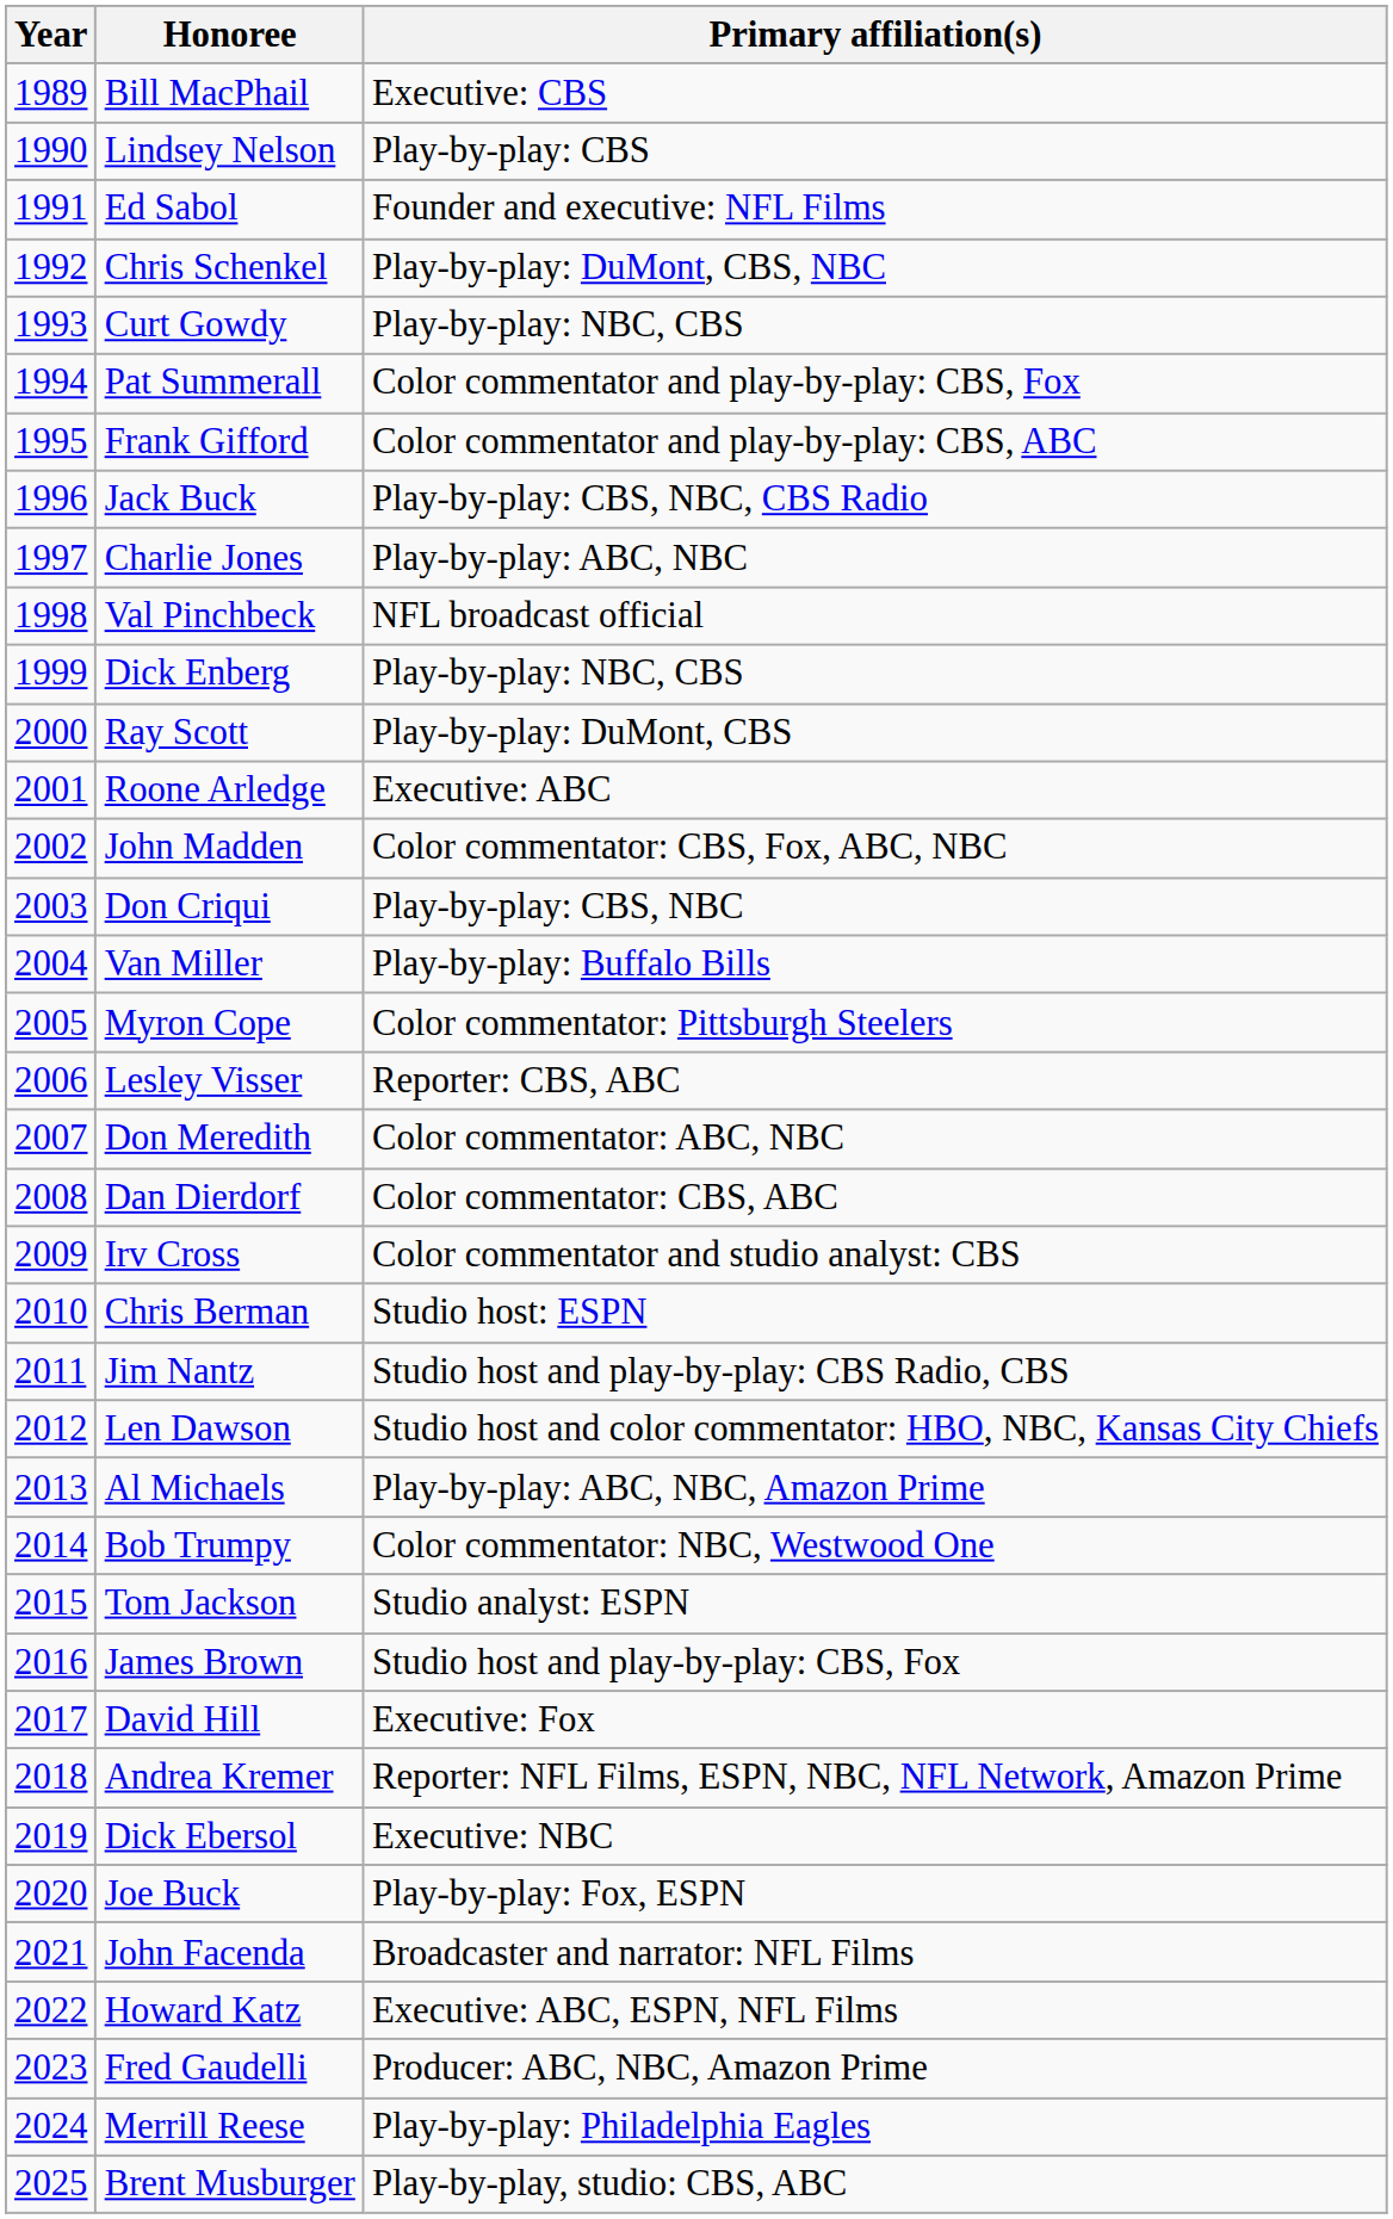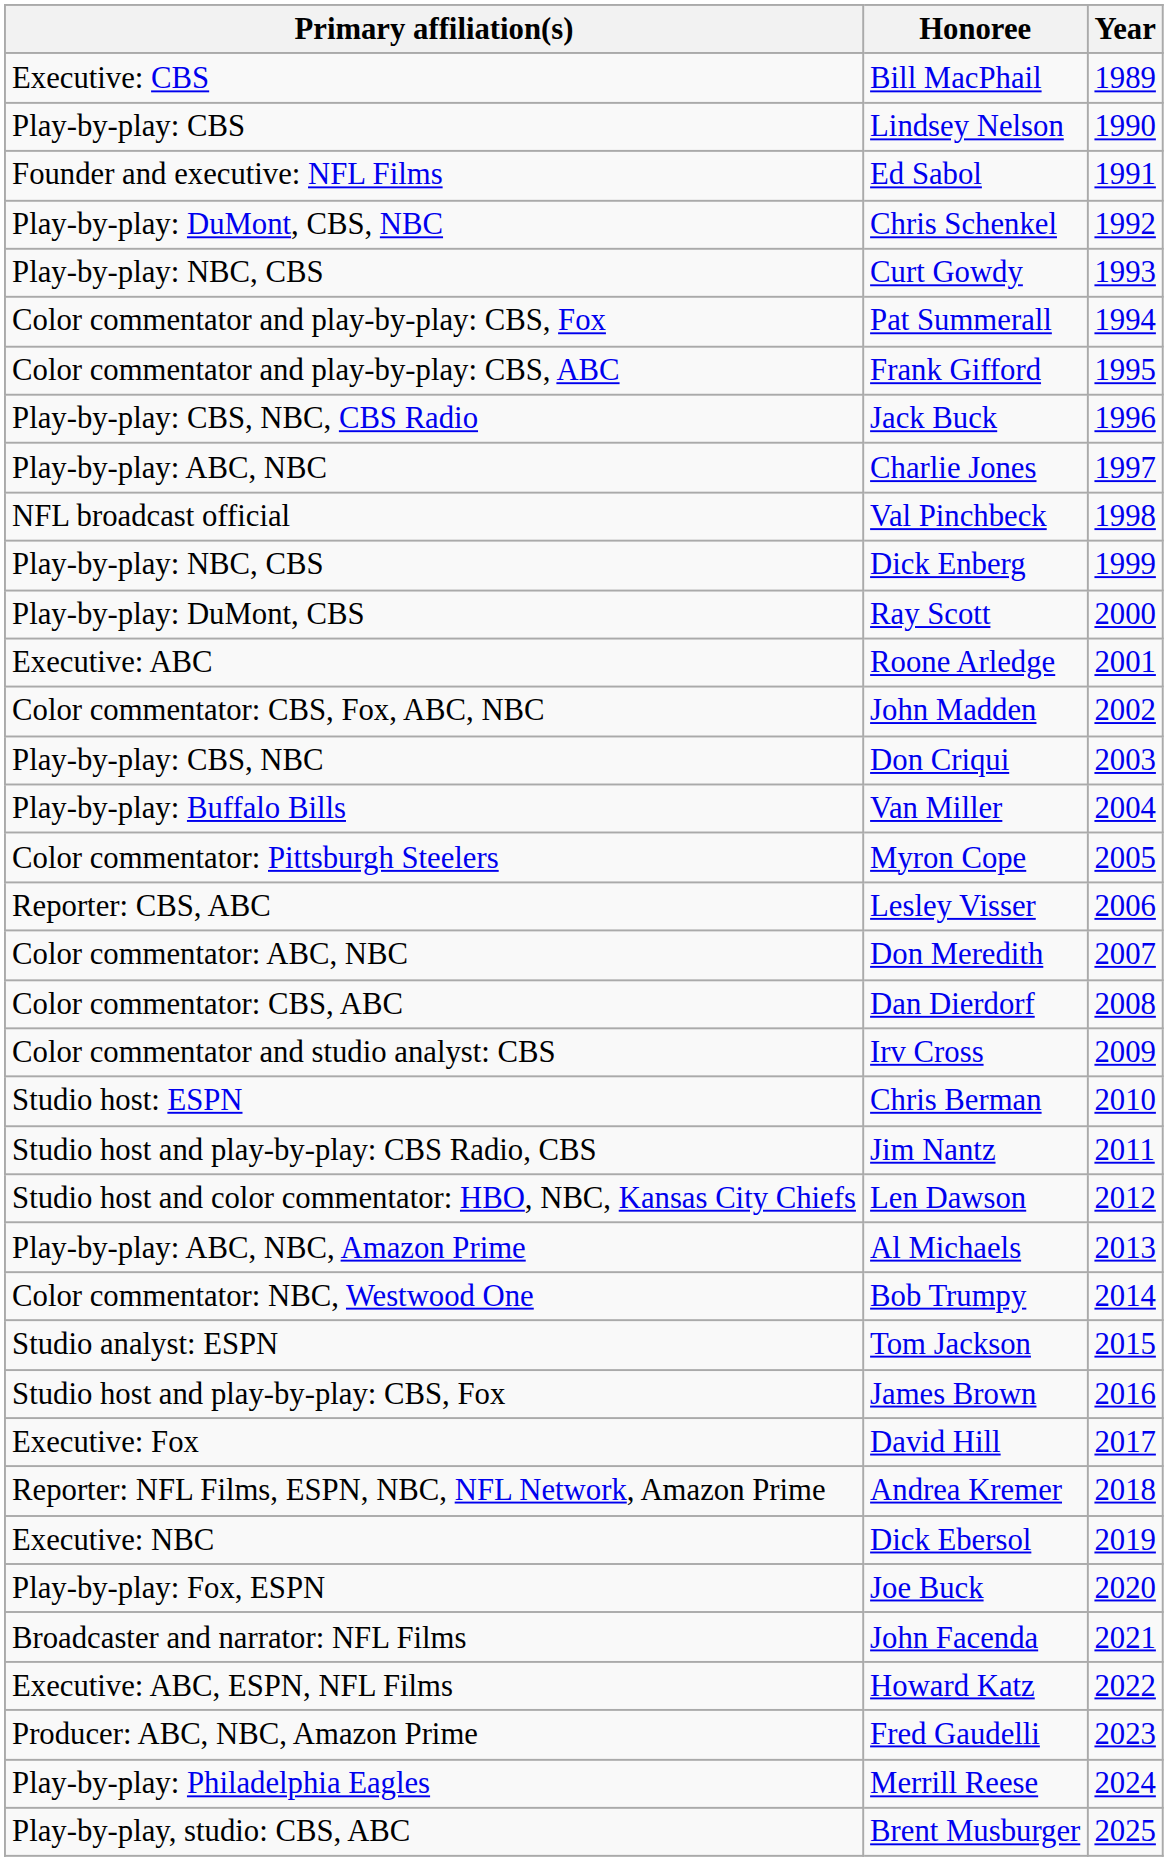 <table class="wikitable plainrowheaders">
 <tr>
+<th scope="col">Primary affiliation(s)</th>
+<th scope="col">Honoree</th>
 <th scope="col">Year</th>
-<th scope="col">Honoree</th>
-<th scope="col">Primary affiliation(s)</th>
 </tr>
 <tr>
+<td>Executive: <a href='#'>CBS</a></td>
+<td><a href='#'>Bill MacPhail</a></td>
 <td><a href='#'>1989</a></td>
-<td><a href='#'>Bill MacPhail</a></td>
-<td>Executive: <a href='#'>CBS</a></td>
 </tr>
 <tr>
+<td>Play-by-play: CBS</td>
+<td><a href='#'>Lindsey Nelson</a></td>
 <td><a href='#'>1990</a></td>
-<td><a href='#'>Lindsey Nelson</a></td>
-<td>Play-by-play: CBS</td>
 </tr>
 <tr>
+<td>Founder and executive: <a href='#'>NFL Films</a></td>
+<td><a href='#'>Ed Sabol</a></td>
 <td><a href='#'>1991</a></td>
-<td><a href='#'>Ed Sabol</a></td>
-<td>Founder and executive: <a href='#'>NFL Films</a></td>
 </tr>
 <tr>
+<td>Play-by-play: <a href='#'>DuMont</a>, CBS, <a href='#'>NBC</a></td>
+<td><a href='#'>Chris Schenkel</a></td>
 <td><a href='#'>1992</a></td>
-<td><a href='#'>Chris Schenkel</a></td>
-<td>Play-by-play: <a href='#'>DuMont</a>, CBS, <a href='#'>NBC</a></td>
 </tr>
 <tr>
+<td>Play-by-play: NBC, CBS</td>
+<td><a href='#'>Curt Gowdy</a></td>
 <td><a href='#'>1993</a></td>
-<td><a href='#'>Curt Gowdy</a></td>
-<td>Play-by-play: NBC, CBS</td>
 </tr>
 <tr>
+<td>Color commentator and play-by-play: CBS, <a href='#'>Fox</a></td>
+<td><a href='#'>Pat Summerall</a></td>
 <td><a href='#'>1994</a></td>
-<td><a href='#'>Pat Summerall</a></td>
-<td>Color commentator and play-by-play: CBS, <a href='#'>Fox</a></td>
 </tr>
 <tr>
+<td>Color commentator and play-by-play: CBS, <a href='#'>ABC</a></td>
+<td><a href='#'>Frank Gifford</a></td>
 <td><a href='#'>1995</a></td>
-<td><a href='#'>Frank Gifford</a></td>
-<td>Color commentator and play-by-play: CBS, <a href='#'>ABC</a></td>
 </tr>
 <tr>
+<td>Play-by-play: CBS, NBC, <a href='#'>CBS Radio</a></td>
+<td><a href='#'>Jack Buck</a></td>
 <td><a href='#'>1996</a></td>
-<td><a href='#'>Jack Buck</a></td>
-<td>Play-by-play: CBS, NBC, <a href='#'>CBS Radio</a></td>
 </tr>
 <tr>
+<td>Play-by-play: ABC, NBC</td>
+<td><a href='#'>Charlie Jones</a></td>
 <td><a href='#'>1997</a></td>
-<td><a href='#'>Charlie Jones</a></td>
-<td>Play-by-play: ABC, NBC</td>
 </tr>
 <tr>
+<td>NFL broadcast official</td>
+<td><a href='#'>Val Pinchbeck</a></td>
 <td><a href='#'>1998</a></td>
-<td><a href='#'>Val Pinchbeck</a></td>
-<td>NFL broadcast official</td>
 </tr>
 <tr>
+<td>Play-by-play: NBC, CBS</td>
+<td><a href='#'>Dick Enberg</a></td>
 <td><a href='#'>1999</a></td>
-<td><a href='#'>Dick Enberg</a></td>
-<td>Play-by-play: NBC, CBS</td>
 </tr>
 <tr>
+<td>Play-by-play: DuMont, CBS</td>
+<td><a href='#'>Ray Scott</a></td>
 <td><a href='#'>2000</a></td>
-<td><a href='#'>Ray Scott</a></td>
-<td>Play-by-play: DuMont, CBS</td>
 </tr>
 <tr>
+<td>Executive: ABC</td>
+<td><a href='#'>Roone Arledge</a></td>
 <td><a href='#'>2001</a></td>
-<td><a href='#'>Roone Arledge</a></td>
-<td>Executive: ABC</td>
 </tr>
 <tr>
+<td>Color commentator: CBS, Fox, ABC, NBC</td>
+<td><a href='#'>John Madden</a></td>
 <td><a href='#'>2002</a></td>
-<td><a href='#'>John Madden</a></td>
-<td>Color commentator: CBS, Fox, ABC, NBC</td>
 </tr>
 <tr>
+<td>Play-by-play: CBS, NBC</td>
+<td><a href='#'>Don Criqui</a></td>
 <td><a href='#'>2003</a></td>
-<td><a href='#'>Don Criqui</a></td>
-<td>Play-by-play: CBS, NBC</td>
 </tr>
 <tr>
+<td>Play-by-play: <a href='#'>Buffalo Bills</a></td>
+<td><a href='#'>Van Miller</a></td>
 <td><a href='#'>2004</a></td>
-<td><a href='#'>Van Miller</a></td>
-<td>Play-by-play: <a href='#'>Buffalo Bills</a></td>
 </tr>
 <tr>
+<td>Color commentator: <a href='#'>Pittsburgh Steelers</a></td>
+<td><a href='#'>Myron Cope</a></td>
 <td><a href='#'>2005</a></td>
-<td><a href='#'>Myron Cope</a></td>
-<td>Color commentator: <a href='#'>Pittsburgh Steelers</a></td>
 </tr>
 <tr>
+<td> Reporter: CBS, ABC</td>
+<td><a href='#'>Lesley Visser</a></td>
 <td><a href='#'>2006</a></td>
-<td><a href='#'>Lesley Visser</a></td>
-<td> Reporter: CBS, ABC</td>
 </tr>
 <tr>
+<td>Color commentator: ABC, NBC</td>
+<td><a href='#'>Don Meredith</a></td>
 <td><a href='#'>2007</a></td>
-<td><a href='#'>Don Meredith</a></td>
-<td>Color commentator: ABC, NBC</td>
 </tr>
 <tr>
+<td>Color commentator: CBS, ABC</td>
+<td><a href='#'>Dan Dierdorf</a></td>
 <td><a href='#'>2008</a></td>
-<td><a href='#'>Dan Dierdorf</a></td>
-<td>Color commentator: CBS, ABC</td>
 </tr>
 <tr>
+<td>Color commentator and studio analyst: CBS</td>
+<td><a href='#'>Irv Cross</a></td>
 <td><a href='#'>2009</a></td>
-<td><a href='#'>Irv Cross</a></td>
-<td>Color commentator and studio analyst: CBS</td>
 </tr>
 <tr>
+<td>Studio host: <a href='#'>ESPN</a></td>
+<td><a href='#'>Chris Berman</a></td>
 <td><a href='#'>2010</a></td>
-<td><a href='#'>Chris Berman</a></td>
-<td>Studio host: <a href='#'>ESPN</a></td>
 </tr>
 <tr>
+<td>Studio host and play-by-play: CBS Radio, CBS</td>
+<td><a href='#'>Jim Nantz</a></td>
 <td><a href='#'>2011</a></td>
-<td><a href='#'>Jim Nantz</a></td>
-<td>Studio host and play-by-play: CBS Radio, CBS</td>
 </tr>
 <tr>
+<td>Studio host and color commentator: <a href='#'>HBO</a>, NBC, <a href='#'>Kansas City Chiefs</a></td>
+<td><a href='#'>Len Dawson</a></td>
 <td><a href='#'>2012</a></td>
-<td><a href='#'>Len Dawson</a></td>
-<td>Studio host and color commentator: <a href='#'>HBO</a>, NBC, <a href='#'>Kansas City Chiefs</a></td>
 </tr>
 <tr>
+<td>Play-by-play: ABC, NBC, <a href='#'>Amazon Prime</a></td>
+<td><a href='#'>Al Michaels</a></td>
 <td><a href='#'>2013</a></td>
-<td><a href='#'>Al Michaels</a></td>
-<td>Play-by-play: ABC, NBC, <a href='#'>Amazon Prime</a></td>
 </tr>
 <tr>
+<td>Color commentator: NBC, <a href='#'>Westwood One</a></td>
+<td><a href='#'>Bob Trumpy</a></td>
 <td><a href='#'>2014</a></td>
-<td><a href='#'>Bob Trumpy</a></td>
-<td>Color commentator: NBC, <a href='#'>Westwood One</a></td>
 </tr>
 <tr>
+<td>Studio analyst: ESPN</td>
+<td><a href='#'>Tom Jackson</a></td>
 <td><a href='#'>2015</a></td>
-<td><a href='#'>Tom Jackson</a></td>
-<td>Studio analyst: ESPN</td>
 </tr>
 <tr>
+<td>Studio host and play-by-play: CBS, Fox</td>
+<td><a href='#'>James Brown</a></td>
 <td><a href='#'>2016</a></td>
-<td><a href='#'>James Brown</a></td>
-<td>Studio host and play-by-play: CBS, Fox</td>
 </tr>
 <tr>
+<td>Executive: Fox</td>
+<td><a href='#'>David Hill</a></td>
 <td><a href='#'>2017</a></td>
-<td><a href='#'>David Hill</a></td>
-<td>Executive: Fox</td>
 </tr>
 <tr>
+<td>Reporter: NFL Films, ESPN, NBC, <a href='#'>NFL Network</a>, Amazon Prime</td>
+<td><a href='#'>Andrea Kremer</a></td>
 <td><a href='#'>2018</a></td>
-<td><a href='#'>Andrea Kremer</a></td>
-<td>Reporter: NFL Films, ESPN, NBC, <a href='#'>NFL Network</a>, Amazon Prime</td>
 </tr>
 <tr>
+<td>Executive: NBC</td>
+<td><a href='#'>Dick Ebersol</a></td>
 <td><a href='#'>2019</a></td>
-<td><a href='#'>Dick Ebersol</a></td>
-<td>Executive: NBC</td>
 </tr>
 <tr>
+<td>Play-by-play: Fox, ESPN</td>
+<td><a href='#'>Joe Buck</a></td>
 <td><a href='#'>2020</a></td>
-<td><a href='#'>Joe Buck</a></td>
-<td>Play-by-play: Fox, ESPN</td>
 </tr>
 <tr>
+<td>Broadcaster and narrator: NFL Films</td>
+<td><a href='#'>John Facenda</a></td>
 <td><a href='#'>2021</a></td>
-<td><a href='#'>John Facenda</a></td>
-<td>Broadcaster and narrator: NFL Films</td>
 </tr>
 <tr>
+<td>Executive: ABC, ESPN, NFL Films</td>
+<td><a href='#'>Howard Katz</a></td>
 <td><a href='#'>2022</a></td>
-<td><a href='#'>Howard Katz</a></td>
-<td>Executive: ABC, ESPN, NFL Films</td>
 </tr>
 <tr>
+<td>Producer: ABC, NBC, Amazon Prime</td>
+<td><a href='#'>Fred Gaudelli</a></td>
 <td><a href='#'>2023</a></td>
-<td><a href='#'>Fred Gaudelli</a></td>
-<td>Producer: ABC, NBC, Amazon Prime</td>
 </tr>
 <tr>
+<td>Play-by-play: <a href='#'>Philadelphia Eagles</a></td>
+<td><a href='#'>Merrill Reese</a></td>
 <td><a href='#'>2024</a></td>
-<td><a href='#'>Merrill Reese</a></td>
-<td>Play-by-play: <a href='#'>Philadelphia Eagles</a></td>
 </tr>
 <tr>
+<td>Play-by-play, studio: CBS, ABC</td>
+<td><a href='#'>Brent Musburger</a></td>
 <td><a href='#'>2025</a></td>
-<td><a href='#'>Brent Musburger</a></td>
-<td>Play-by-play, studio: CBS, ABC</td>
 </tr>
 </table>
